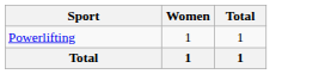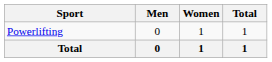 <table class="wikitable sortable" style="text-align:center;">
 <tr>
 <th width=180>Sport</th>
+<th width=55>Men</th>
 <th width=55>Women</th>
 <th width=55>Total</th>
 </tr>
 <tr>
 <td align=left><a href='#'>Powerlifting</a></td>
+<td>0</td>
 <td>1</td>
 <td>1</td>
 </tr>
 <tr>
 <th>Total</th>
+<th>0</th>
 <th>1</th>
 <th>1</th>
 </tr>
 </table>
